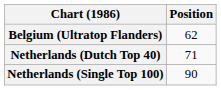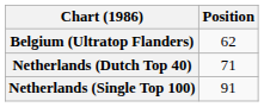 <table class="wikitable sortable plainrowheaders" style="text-align:center;">
 <tr>
 <th scope="col">Chart (1986)</th>
 <th scope="col">Position</th>
 </tr>
 <tr>
 <th scope="row">Belgium (Ultratop Flanders)</th>
 <td>62</td>
 </tr>
 <tr>
 <th scope="row">Netherlands (Dutch Top 40)</th>
 <td>71</td>
 </tr>
 <tr>
 <th scope="row">Netherlands (Single Top 100)</th>
-<td>90</td>
+<td>91</td>
 </tr>
 </table>
